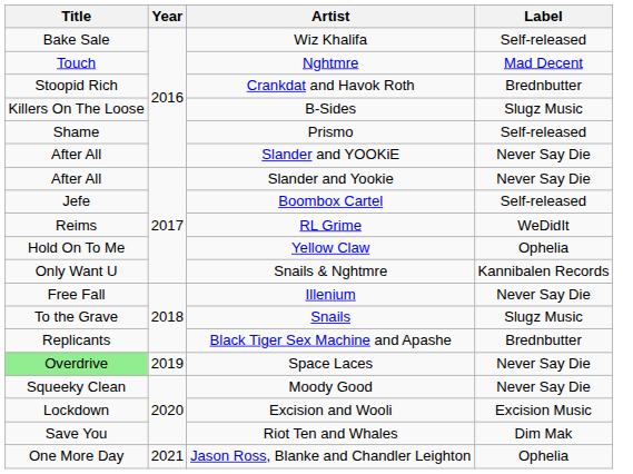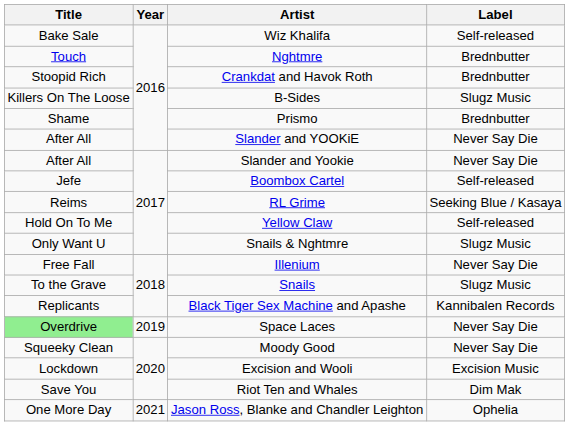 <table class="wikitable plainrowheaders" style="text-align:center;">
 <tr>
 <th scope="col">Title</th>
 <th scope="col">Year</th>
 <th scope="col">Artist</th>
 <th scope="col">Label</th>
 </tr>
 <tr>
 <td>Bake Sale </td>
 <td rowspan="6">2016</td>
 <td>Wiz Khalifa </td>
 <td>Self-released</td>
 </tr>
 <tr>
 <td><a href='#'>Touch</a></td>
 <td><a href='#'>Nghtmre</a></td>
-<td><a href='#'>Mad Decent</a></td>
+<td>Brednbutter</td>
 </tr>
 <tr>
 <td>Stoopid Rich</td>
 <td><a href='#'>Crankdat</a> and Havok Roth </td>
 <td>Brednbutter</td>
 </tr>
 <tr>
 <td>Killers On The Loose</td>
 <td>B-Sides </td>
 <td>Slugz Music</td>
 </tr>
 <tr>
 <td>Shame</td>
 <td>Prismo</td>
-<td>Self-released</td>
+<td>Brednbutter</td>
 </tr>
 <tr>
 <td>After All </td>
 <td><a href='#'>Slander</a> and YOOKiE </td>
 <td>Never Say Die</td>
 </tr>
 <tr>
 <td>After All </td>
 <td rowspan="5">2017</td>
 <td>Slander and Yookie </td>
 <td>Never Say Die</td>
 </tr>
 <tr>
 <td>Jefe </td>
 <td><a href='#'>Boombox Cartel</a></td>
 <td>Self-released</td>
 </tr>
 <tr>
 <td>Reims </td>
 <td><a href='#'>RL Grime</a></td>
-<td>WeDidIt</td>
+<td>Seeking Blue / Kasaya</td>
 </tr>
 <tr>
 <td>Hold On To Me</td>
 <td><a href='#'>Yellow Claw</a> </td>
-<td>Ophelia</td>
+<td>Self-released</td>
 </tr>
 <tr>
 <td>Only Want U</td>
 <td>Snails & Nghtmre</td>
-<td>Kannibalen Records</td>
+<td>Slugz Music</td>
 </tr>
 <tr>
 <td>Free Fall</td>
 <td rowspan="3">2018</td>
 <td><a href='#'>Illenium</a> </td>
 <td>Never Say Die</td>
 </tr>
 <tr>
 <td>To the Grave </td>
 <td><a href='#'>Snails</a> </td>
 <td>Slugz Music</td>
 </tr>
 <tr>
 <td>Replicants</td>
 <td><a href='#'>Black Tiger Sex Machine</a> and Apashe</td>
-<td>Brednbutter</td>
+<td>Kannibalen Records</td>
 </tr>
 <tr>
 <td style="background: lightgreen;">Overdrive</td>
 <td>2019</td>
 <td>Space Laces</td>
 <td>Never Say Die</td>
 </tr>
 <tr>
 <td>Squeeky Clean</td>
 <td rowspan="3">2020</td>
 <td>Moody Good</td>
 <td>Never Say Die</td>
 </tr>
 <tr>
 <td>Lockdown</td>
 <td>Excision and Wooli</td>
 <td>Excision Music</td>
 </tr>
 <tr>
 <td>Save You</td>
 <td>Riot Ten and Whales </td>
 <td>Dim Mak</td>
 </tr>
 <tr>
 <td>One More Day</td>
 <td>2021</td>
 <td><a href='#'>Jason Ross</a>, Blanke and Chandler Leighton</td>
 <td>Ophelia</td>
 </tr>
 </table>
